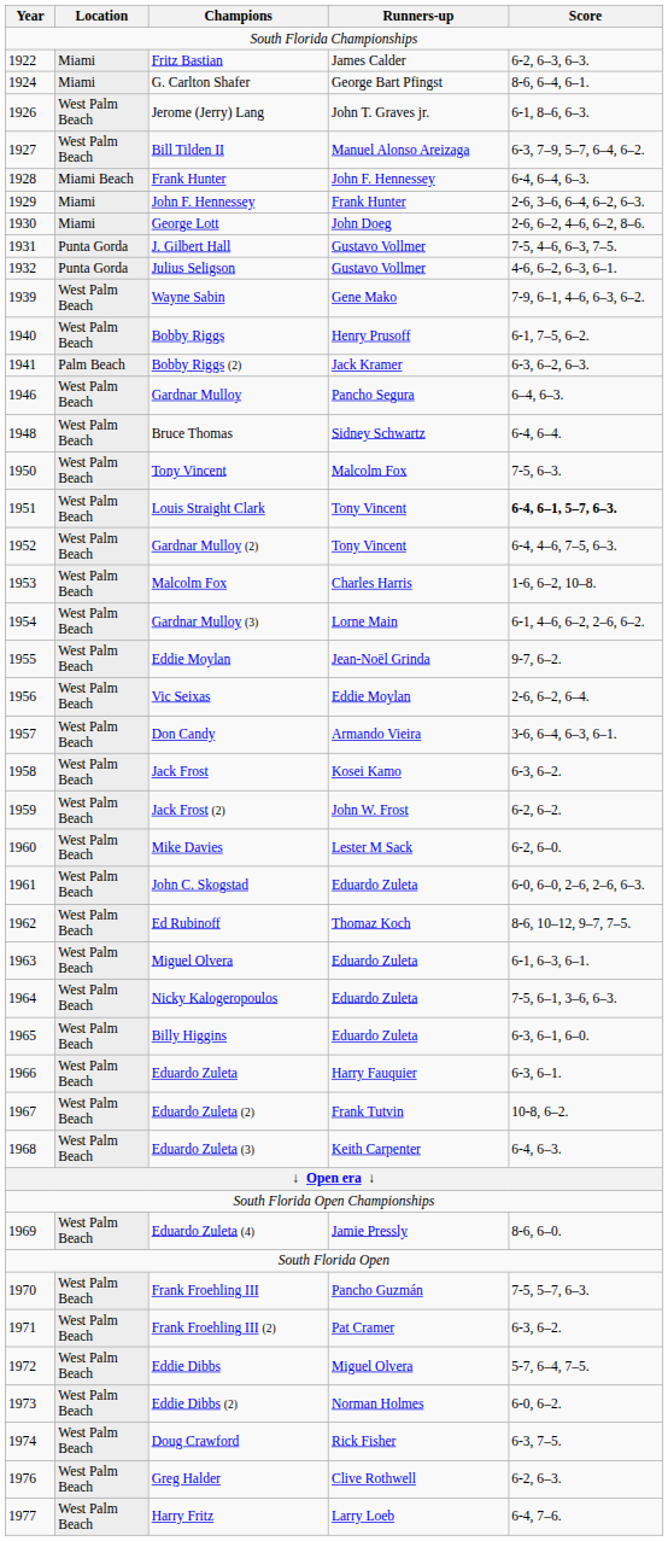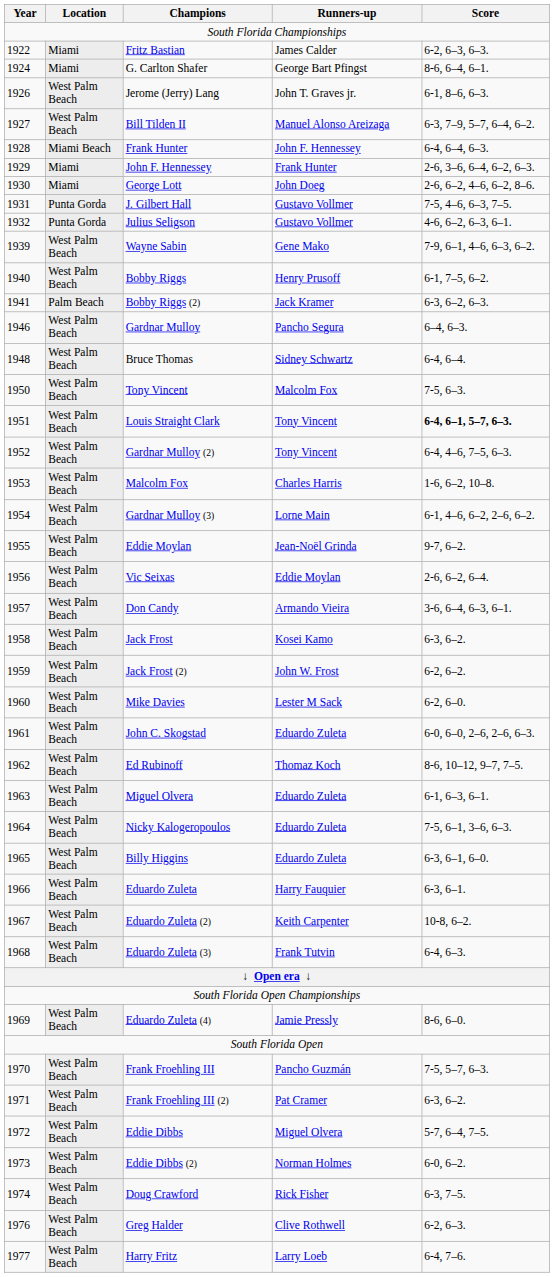 <table class="wikitable sortable">
 <tr>
 <th style="width:50px">Year</th>
 <th style="width:100px">Location</th>
 <th style="width:200px">Champions</th>
 <th style="width:200px">Runners-up</th>
 <th style="width:170px" class="unsortable">Score</th>
 </tr>
 <tr>
 <td colspan=5 align=center><em>South Florida Championships</em></td>
 </tr>
 <tr>
 <td>1922</td>
 <td style="background:#ededed">Miami</td>
 <td> <a href='#'>Fritz Bastian</a></td>
 <td> James Calder</td>
 <td>6-2, 6–3, 6–3.</td>
 </tr>
 <tr>
 <td>1924</td>
 <td style="background:#ededed">Miami</td>
 <td>  G. Carlton Shafer</td>
 <td> George Bart Pfingst</td>
 <td>8-6, 6–4, 6–1.</td>
 </tr>
 <tr>
 <td>1926</td>
 <td style="background:#ededed">West Palm Beach</td>
 <td>  Jerome (Jerry) Lang</td>
 <td> John T. Graves jr.</td>
 <td>6-1, 8–6, 6–3.</td>
 </tr>
 <tr>
 <td>1927</td>
 <td style="background:#ededed">West Palm Beach</td>
 <td> <a href='#'>Bill Tilden II</a></td>
 <td> <a href='#'>Manuel Alonso Areizaga</a></td>
 <td>6-3, 7–9, 5–7, 6–4, 6–2.</td>
 </tr>
 <tr>
 <td>1928</td>
 <td style="background:#ededed">Miami Beach</td>
 <td> <a href='#'>Frank Hunter</a></td>
 <td> <a href='#'>John F. Hennessey</a></td>
 <td>6-4, 6–4, 6–3.</td>
 </tr>
 <tr>
 <td>1929</td>
 <td style="background:#ededed">Miami</td>
 <td> <a href='#'>John F. Hennessey</a></td>
 <td> <a href='#'>Frank Hunter</a></td>
 <td>2-6, 3–6, 6–4, 6–2, 6–3.</td>
 </tr>
 <tr>
 <td>1930</td>
 <td style="background:#ededed">Miami</td>
 <td> <a href='#'>George Lott</a></td>
 <td> <a href='#'>John Doeg</a></td>
 <td>2-6, 6–2, 4–6, 6–2, 8–6.</td>
 </tr>
 <tr>
 <td>1931</td>
 <td style="background:#ededed">Punta Gorda</td>
 <td>  <a href='#'>J. Gilbert Hall</a></td>
 <td> <a href='#'>Gustavo Vollmer</a></td>
 <td>7-5, 4–6, 6–3, 7–5.</td>
 </tr>
 <tr>
 <td>1932</td>
 <td style="background:#ededed">Punta Gorda</td>
 <td> <a href='#'>Julius Seligson</a></td>
 <td> <a href='#'>Gustavo Vollmer</a></td>
 <td>4-6, 6–2, 6–3, 6–1.</td>
 </tr>
 <tr>
 <td>1939</td>
 <td style="background:#ededed">West Palm Beach</td>
 <td> <a href='#'>Wayne Sabin</a></td>
 <td> <a href='#'>Gene Mako</a></td>
 <td>7-9, 6–1, 4–6, 6–3, 6–2.</td>
 </tr>
 <tr>
 <td>1940</td>
 <td style="background:#ededed">West Palm Beach</td>
 <td> <a href='#'>Bobby Riggs</a></td>
 <td> <a href='#'>Henry Prusoff</a></td>
 <td>6-1, 7–5, 6–2.</td>
 </tr>
 <tr>
 <td>1941</td>
 <td style="background:#ededed">Palm Beach</td>
 <td> <a href='#'>Bobby Riggs</a> <small>(2)</small></td>
 <td> <a href='#'>Jack Kramer</a></td>
 <td>6-3, 6–2, 6–3.</td>
 </tr>
 <tr>
 <td>1946</td>
 <td style="background:#ededed">West Palm Beach</td>
 <td> <a href='#'>Gardnar Mulloy</a></td>
 <td> <a href='#'>Pancho Segura</a></td>
 <td>6–4, 6–3.</td>
 </tr>
 <tr>
 <td>1948</td>
 <td style="background:#ededed">West Palm Beach</td>
 <td> Bruce Thomas</td>
 <td> <a href='#'>Sidney Schwartz</a></td>
 <td>6-4, 6–4.</td>
 </tr>
 <tr>
 <td>1950</td>
 <td style="background:#ededed">West Palm Beach</td>
 <td> <a href='#'>Tony Vincent</a></td>
 <td> <a href='#'>Malcolm Fox</a></td>
 <td>7-5, 6–3.</td>
 </tr>
 <tr>
 <td>1951</td>
 <td style="background:#ededed">West Palm Beach</td>
 <td> <a href='#'>Louis Straight Clark</a></td>
 <td> <a href='#'>Tony Vincent</a></td>
 <td><strong>6-4, 6–1, 5–7, 6–3.</strong></td>
 </tr>
 <tr>
 <td>1952</td>
 <td style="background:#ededed">West Palm Beach</td>
 <td> <a href='#'>Gardnar Mulloy</a> <small>(2)</small></td>
 <td> <a href='#'>Tony Vincent</a></td>
 <td>6-4, 4–6, 7–5, 6–3.</td>
 </tr>
 <tr>
 <td>1953</td>
 <td style="background:#ededed">West Palm Beach</td>
 <td> <a href='#'>Malcolm Fox</a></td>
 <td> <a href='#'>Charles Harris</a></td>
 <td>1-6, 6–2, 10–8.</td>
 </tr>
 <tr>
 <td>1954</td>
 <td style="background:#ededed">West Palm Beach</td>
 <td>  <a href='#'>Gardnar Mulloy</a> <small>(3)</small></td>
 <td> <a href='#'>Lorne Main</a></td>
 <td>6-1, 4–6, 6–2, 2–6, 6–2.</td>
 </tr>
 <tr>
 <td>1955</td>
 <td style="background:#ededed">West Palm Beach</td>
 <td> <a href='#'>Eddie Moylan</a></td>
 <td> <a href='#'>Jean-Noël Grinda</a></td>
 <td>9-7, 6–2.</td>
 </tr>
 <tr>
 <td>1956</td>
 <td style="background:#ededed">West Palm Beach</td>
 <td> <a href='#'>Vic Seixas</a></td>
 <td> <a href='#'>Eddie Moylan</a></td>
 <td>2-6, 6–2, 6–4.</td>
 </tr>
 <tr>
 <td>1957</td>
 <td style="background:#ededed">West Palm Beach</td>
 <td> <a href='#'>Don Candy</a></td>
 <td> <a href='#'>Armando Vieira</a></td>
 <td>3-6, 6–4, 6–3, 6–1.</td>
 </tr>
 <tr>
 <td>1958</td>
 <td style="background:#ededed">West Palm Beach</td>
 <td> <a href='#'>Jack Frost</a></td>
 <td> <a href='#'>Kosei Kamo</a></td>
 <td>6-3, 6–2.</td>
 </tr>
 <tr>
 <td>1959</td>
 <td style="background:#ededed">West Palm Beach</td>
 <td> <a href='#'>Jack Frost</a> <small>(2)</small></td>
 <td> <a href='#'>John W. Frost</a></td>
 <td>6-2, 6–2.</td>
 </tr>
 <tr>
 <td>1960</td>
 <td style="background:#ededed">West Palm Beach</td>
 <td> <a href='#'>Mike Davies</a></td>
 <td> <a href='#'>Lester M Sack</a></td>
 <td>6-2, 6–0.</td>
 </tr>
 <tr>
 <td>1961</td>
 <td style="background:#ededed">West Palm Beach</td>
 <td> <a href='#'>John C. Skogstad</a></td>
 <td> <a href='#'>Eduardo Zuleta</a></td>
 <td>6-0, 6–0, 2–6, 2–6, 6–3.</td>
 </tr>
 <tr>
 <td>1962</td>
 <td style="background:#ededed">West Palm Beach</td>
 <td> <a href='#'>Ed Rubinoff</a></td>
 <td> <a href='#'>Thomaz Koch</a></td>
 <td>8-6, 10–12, 9–7, 7–5.</td>
 </tr>
 <tr>
 <td>1963</td>
 <td style="background:#ededed">West Palm Beach</td>
 <td> <a href='#'>Miguel Olvera</a></td>
 <td> <a href='#'>Eduardo Zuleta</a></td>
 <td>6-1, 6–3, 6–1.</td>
 </tr>
 <tr>
 <td>1964</td>
 <td style="background:#ededed">West Palm Beach</td>
 <td> <a href='#'>Nicky Kalogeropoulos</a></td>
 <td>  <a href='#'>Eduardo Zuleta</a></td>
 <td>7-5, 6–1, 3–6, 6–3.</td>
 </tr>
 <tr>
 <td>1965</td>
 <td style="background:#ededed">West Palm Beach</td>
 <td> <a href='#'>Billy Higgins</a></td>
 <td> <a href='#'>Eduardo Zuleta</a></td>
 <td>6-3, 6–1, 6–0.</td>
 </tr>
 <tr>
 <td>1966</td>
 <td style="background:#ededed">West Palm Beach</td>
 <td> <a href='#'>Eduardo Zuleta</a></td>
 <td> <a href='#'>Harry Fauquier</a></td>
 <td>6-3, 6–1.</td>
 </tr>
 <tr>
 <td>1967</td>
 <td style="background:#ededed">West Palm Beach</td>
 <td> <a href='#'>Eduardo Zuleta</a> <small>(2)</small></td>
-<td> <a href='#'>Frank Tutvin</a></td>
+<td> <a href='#'>Keith Carpenter</a></td>
 <td>10-8, 6–2.</td>
 </tr>
 <tr>
 <td>1968</td>
 <td style="background:#ededed">West Palm Beach</td>
 <td> <a href='#'>Eduardo Zuleta</a> <small>(3)</small></td>
-<td> <a href='#'>Keith Carpenter</a></td>
+<td> <a href='#'>Frank Tutvin</a></td>
 <td>6-4, 6–3.</td>
 </tr>
 <tr>
 <th colspan=5 align=center>↓  <a href='#'>Open era</a>  ↓</th>
 </tr>
 <tr>
 <td colspan=5 align=center><em>South Florida Open Championships</em></td>
 </tr>
 <tr>
 <td>1969</td>
 <td style="background:#ededed">West Palm Beach</td>
 <td> <a href='#'>Eduardo Zuleta</a> <small>(4)</small></td>
 <td> <a href='#'>Jamie Pressly</a></td>
 <td>8-6, 6–0.</td>
 </tr>
 <tr>
 <td colspan=5 align=center><em>South Florida Open</em></td>
 </tr>
 <tr>
 <td>1970</td>
 <td style="background:#ededed">West Palm Beach</td>
 <td> <a href='#'>Frank Froehling III</a></td>
 <td> <a href='#'>Pancho Guzmán</a></td>
 <td>7-5, 5–7, 6–3.</td>
 </tr>
 <tr>
 <td>1971</td>
 <td style="background:#ededed">West Palm Beach</td>
 <td> <a href='#'>Frank Froehling III</a> <small>(2)</small></td>
 <td> <a href='#'>Pat Cramer</a></td>
 <td>6-3, 6–2.</td>
 </tr>
 <tr>
 <td>1972</td>
 <td style="background:#ededed">West Palm Beach</td>
 <td> <a href='#'>Eddie Dibbs</a></td>
 <td> <a href='#'>Miguel Olvera</a></td>
 <td>5-7, 6–4, 7–5.</td>
 </tr>
 <tr>
 <td>1973</td>
 <td style="background:#ededed">West Palm Beach</td>
 <td> <a href='#'>Eddie Dibbs</a> <small>(2)</small></td>
 <td> <a href='#'>Norman Holmes</a></td>
 <td>6-0, 6–2.</td>
 </tr>
 <tr>
 <td>1974</td>
 <td style="background:#ededed">West Palm Beach</td>
 <td> <a href='#'>Doug Crawford</a></td>
 <td>  <a href='#'>Rick Fisher</a></td>
 <td>6-3, 7–5.</td>
 </tr>
 <tr>
 <td>1976</td>
 <td style="background:#ededed">West Palm Beach</td>
 <td> <a href='#'>Greg Halder</a></td>
 <td> <a href='#'>Clive Rothwell</a></td>
 <td>6-2, 6–3.</td>
 </tr>
 <tr>
 <td>1977</td>
 <td style="background:#ededed">West Palm Beach</td>
 <td> <a href='#'>Harry Fritz</a></td>
 <td> <a href='#'>Larry Loeb</a></td>
 <td>6-4, 7–6.</td>
 </tr>
 </table>
